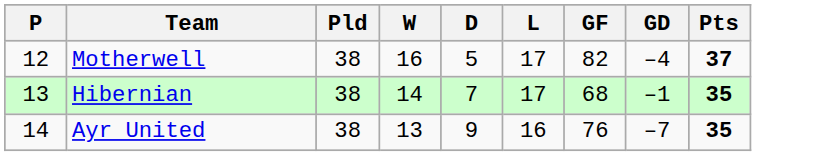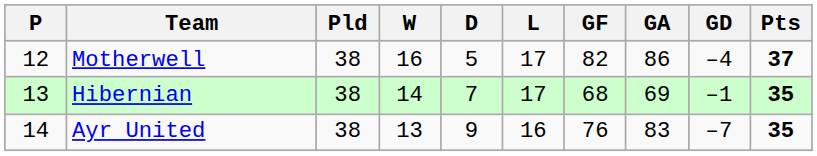 <table class="wikitable" style="text-align: center;">
 <tr>
 <th width=30>P</th>
 <th width=140>Team</th>
 <th width=30>Pld</th>
 <th width=30>W</th>
 <th width=30>D</th>
 <th width=30>L</th>
 <th width=30>GF</th>
+<th width=30>GA</th>
 <th width=30>GD</th>
 <th width=30>Pts</th>
 </tr>
 <tr>
 <td>12</td>
 <td align=left><a href='#'>Motherwell</a></td>
 <td>38</td>
 <td>16</td>
 <td>5</td>
 <td>17</td>
 <td>82</td>
+<td>86</td>
 <td>–4</td>
 <td><strong>37</strong></td>
 </tr>
 <tr style="background:#ccffcc;">
 <td>13</td>
 <td align=left><a href='#'>Hibernian</a></td>
 <td>38</td>
 <td>14</td>
 <td>7</td>
 <td>17</td>
 <td>68</td>
+<td>69</td>
 <td>–1</td>
 <td><strong>35</strong></td>
 </tr>
 <tr>
 <td>14</td>
 <td align=left><a href='#'>Ayr United</a></td>
 <td>38</td>
 <td>13</td>
 <td>9</td>
 <td>16</td>
 <td>76</td>
+<td>83</td>
 <td>–7</td>
 <td><strong>35</strong></td>
 </tr>
 </table>
